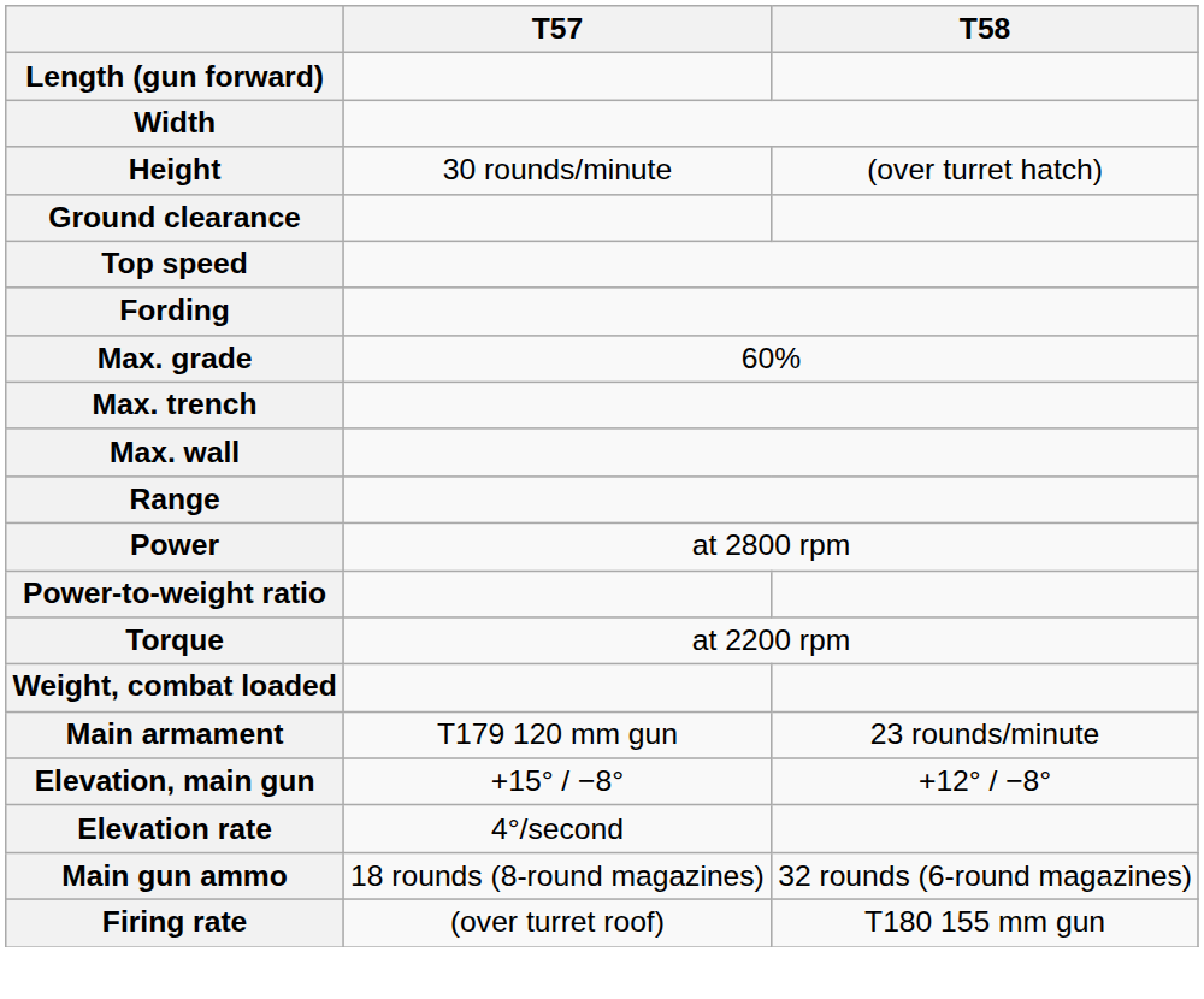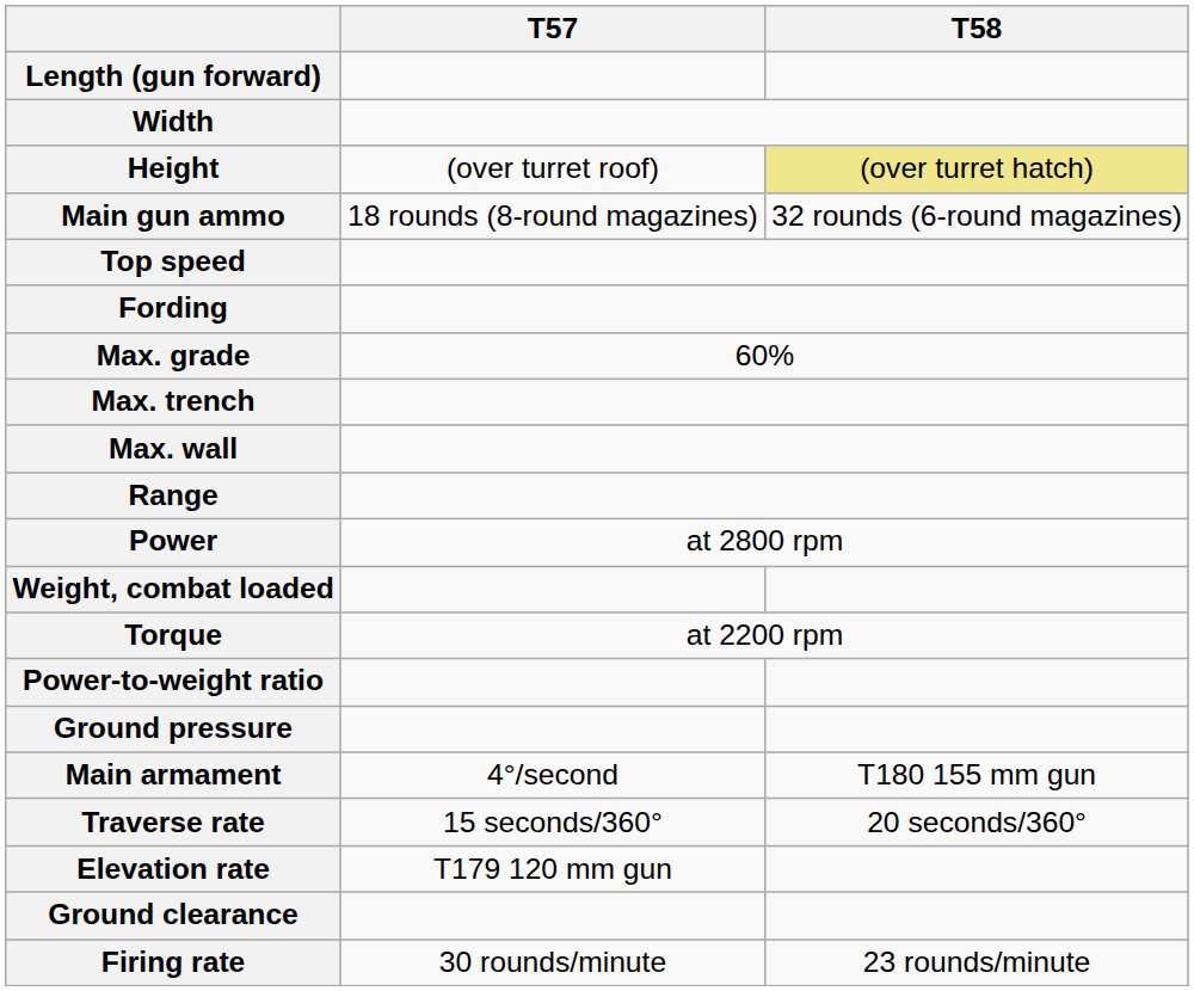 <table class="wikitable" style="text-align:center;">
 <tr>
 <th></th>
 <th>T57</th>
 <th>T58</th>
 </tr>
 <tr>
 <th>Length (gun forward)</th>
 <td></td>
 <td></td>
 </tr>
 <tr>
 <th>Width</th>
 <td colspan="2"></td>
 </tr>
 <tr>
 <th>Height</th>
-<td>30 rounds/minute</td>
-<td> (over turret hatch)</td>
+<td> (over turret roof)</td>
+<td style="background: khaki;"> (over turret hatch)</td>
 </tr>
 <tr>
-<th>Ground clearance</th>
-<td></td>
-<td></td>
+<th>Main gun ammo</th>
+<td>18 rounds (8-round magazines)</td>
+<td>32 rounds (6-round magazines)</td>
 </tr>
 <tr>
 <th>Top speed</th>
 <td colspan="2"></td>
 </tr>
 <tr>
 <th>Fording</th>
 <td colspan="2"></td>
 </tr>
 <tr>
 <th>Max. grade</th>
 <td colspan="2">60%</td>
 </tr>
 <tr>
 <th>Max. trench</th>
 <td colspan="2"></td>
 </tr>
 <tr>
 <th>Max. wall</th>
 <td colspan="2"></td>
 </tr>
 <tr>
 <th>Range</th>
 <td colspan="2"></td>
 </tr>
 <tr>
 <th>Power</th>
 <td colspan="2"> at 2800 rpm</td>
 </tr>
 <tr>
-<th>Power-to-weight ratio</th>
+<th>Weight, combat loaded</th>
 <td></td>
 <td></td>
 </tr>
 <tr>
 <th>Torque</th>
 <td colspan="2"> at 2200 rpm</td>
 </tr>
 <tr>
-<th>Weight, combat loaded</th>
+<th>Power-to-weight ratio</th>
+<td></td>
+<td></td>
+</tr>
+<tr>
+<th>Ground pressure</th>
 <td></td>
 <td></td>
 </tr>
 <tr>
 <th>Main armament</th>
-<td>T179 120 mm gun</td>
-<td>23 rounds/minute</td>
+<td>4°/second</td>
+<td>T180 155 mm gun</td>
 </tr>
 <tr>
-<th>Elevation, main gun</th>
-<td>+15° / −8°</td>
-<td>+12° / −8°</td>
+<th>Traverse rate</th>
+<td>15 seconds/360°</td>
+<td>20 seconds/360°</td>
 </tr>
 <tr>
 <th>Elevation rate</th>
-<td>4°/second</td>
+<td>T179 120 mm gun</td>
 </tr>
 <tr>
-<th>Main gun ammo</th>
-<td>18 rounds (8-round magazines)</td>
-<td>32 rounds (6-round magazines)</td>
+<th>Ground clearance</th>
+<td></td>
+<td></td>
 </tr>
 <tr>
 <th>Firing rate</th>
-<td> (over turret roof)</td>
-<td>T180 155 mm gun</td>
+<td>30 rounds/minute</td>
+<td>23 rounds/minute</td>
 </tr>
 </table>
